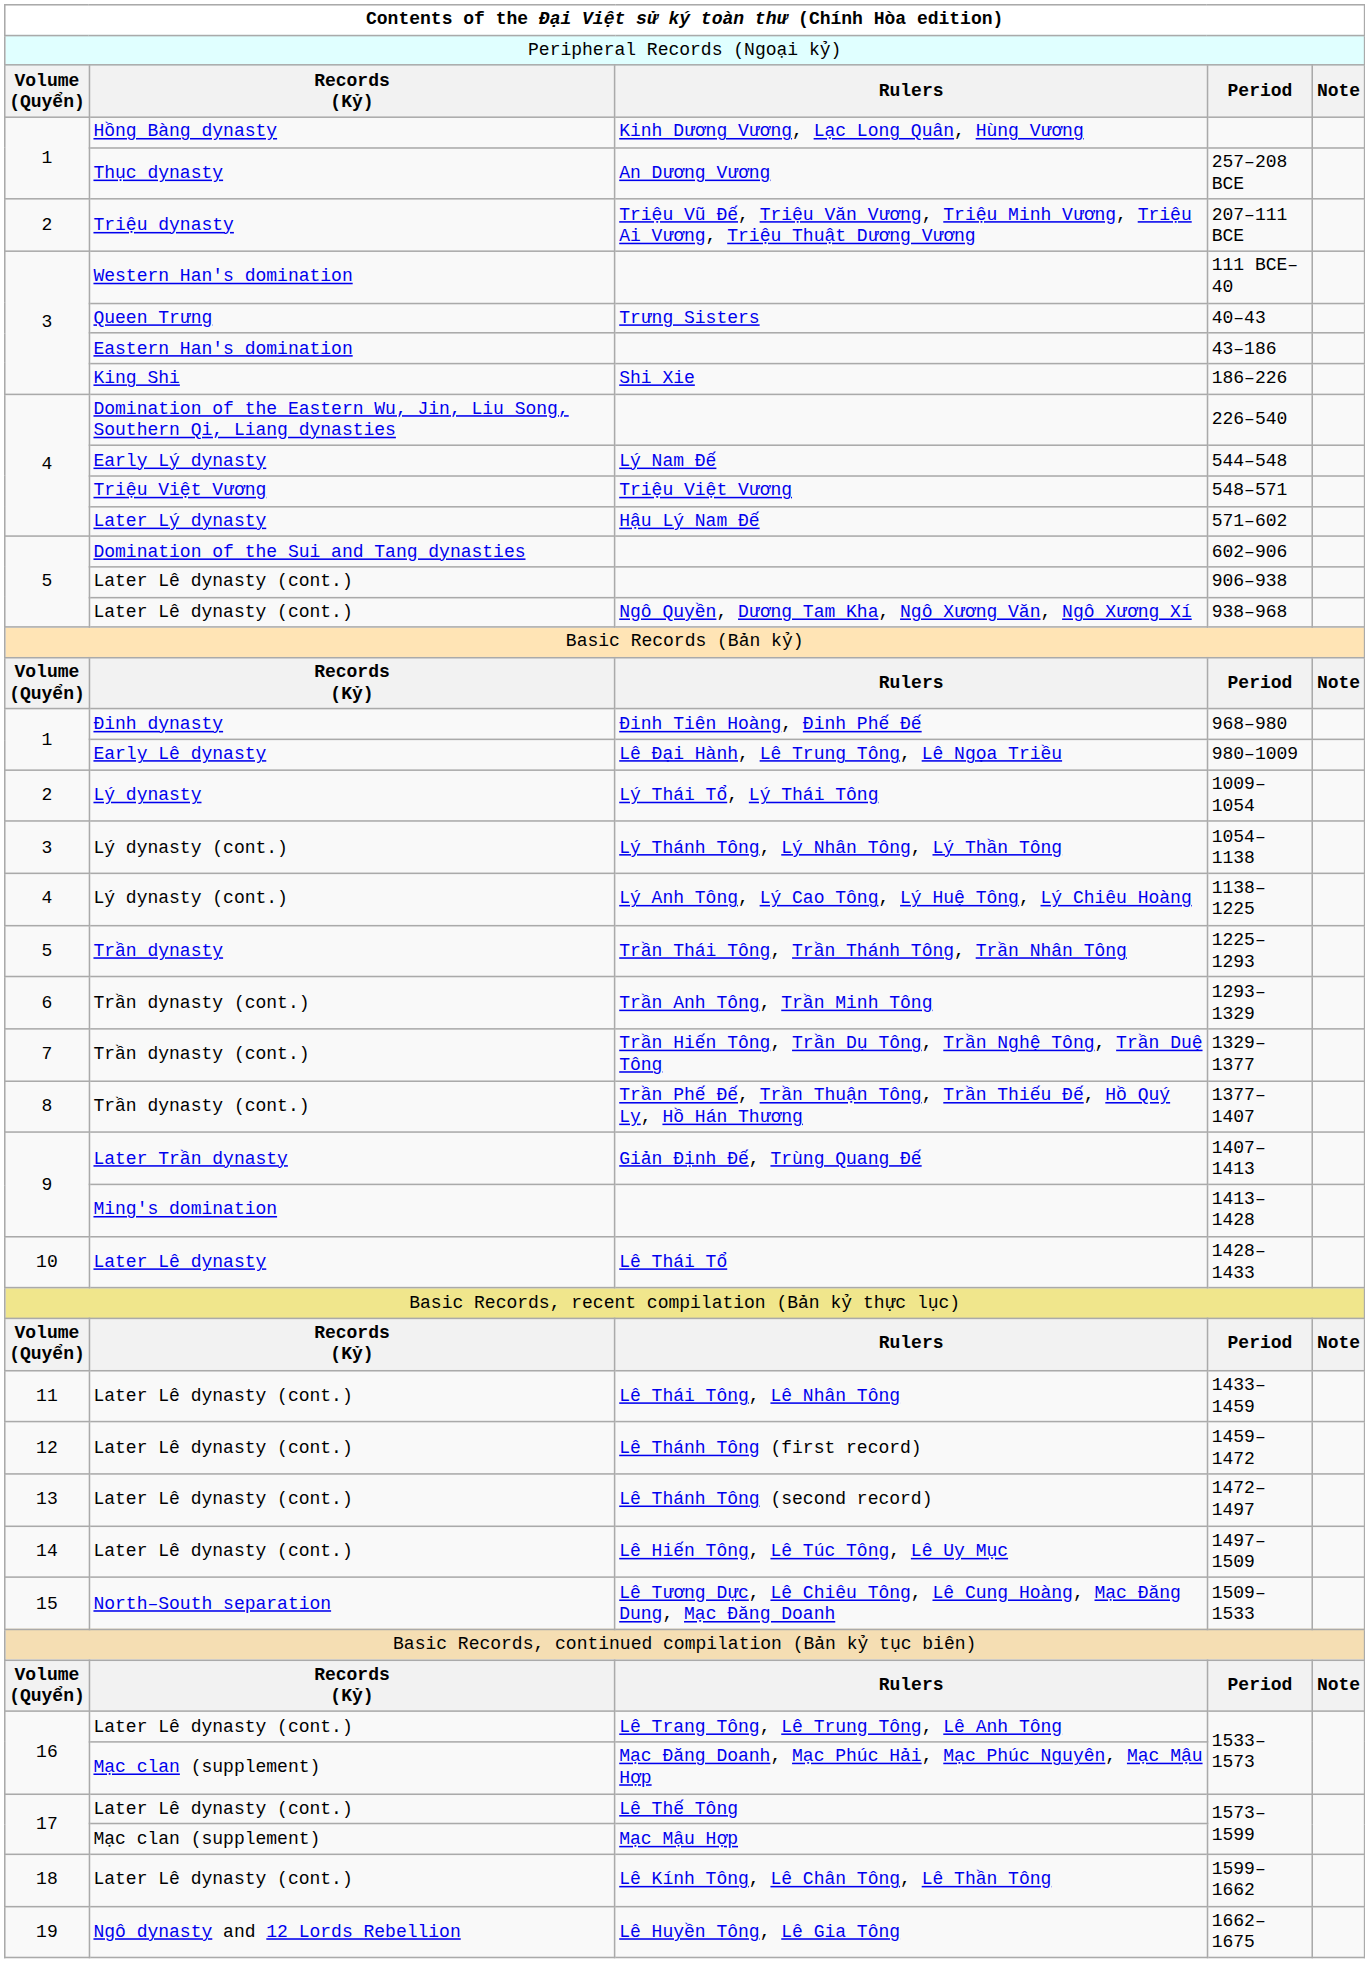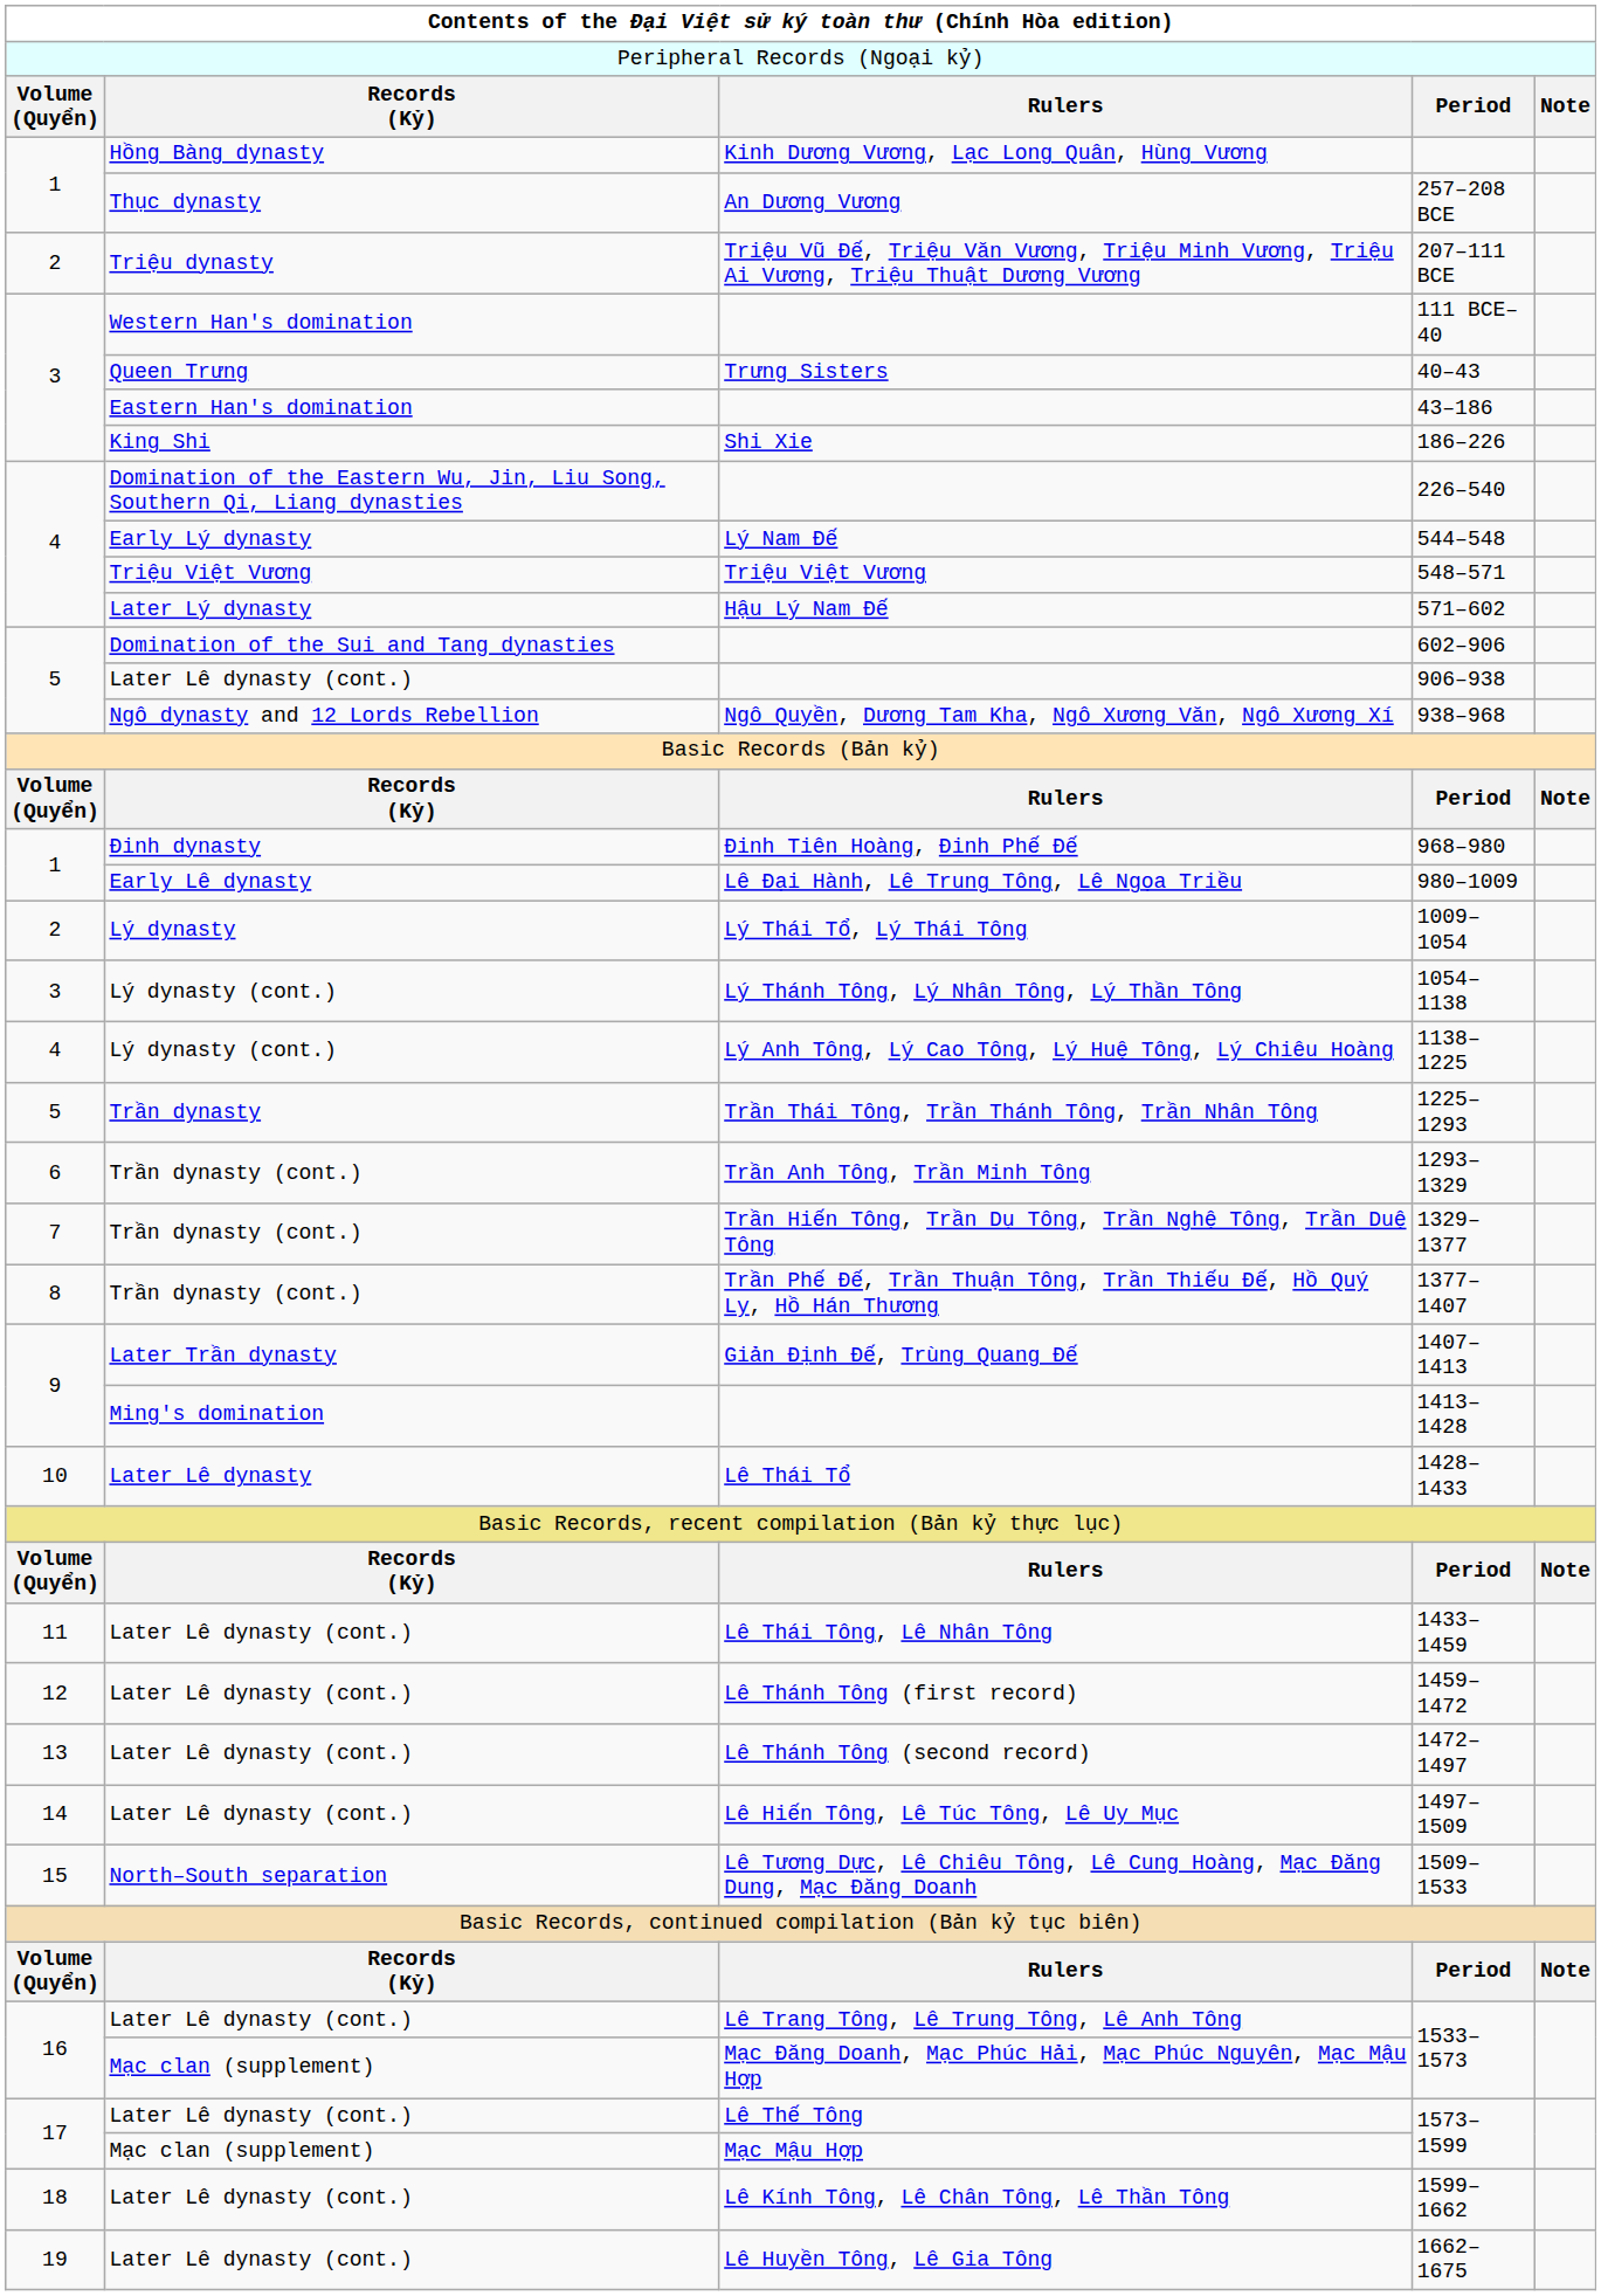 <table class="wikitable collapsible collapsed" style="clear:none; font-size:90%; padding:0 auto; width:100%; margin:auto">
 <tr>
 <th colspan=5 align="center" style="background:#FFFFFF">Contents of the <em>Đại Việt sử ký toàn thư</em> (Chính Hòa edition)</th>
 </tr>
 <tr>
 <td colspan=5 align="center" style="background:#E0FFFF">Peripheral Records (Ngoại kỷ)</td>
 </tr>
 <tr>
 <th>Volume<br>(Quyển)</th>
 <th>Records<br>(Kỷ)</th>
 <th>Rulers</th>
 <th>Period</th>
 <th>Note</th>
 </tr>
 <tr>
 <td rowspan=2 align=center>1</td>
 <td><a href='#'>Hồng Bàng dynasty</a></td>
 <td><a href='#'>Kinh Dương Vương</a>, <a href='#'>Lạc Long Quân</a>, <a href='#'>Hùng Vương</a></td>
 <td></td>
 <td></td>
 </tr>
 <tr>
 <td><a href='#'>Thục dynasty</a></td>
 <td><a href='#'>An Dương Vương</a></td>
 <td>257–208 BCE</td>
 <td></td>
 </tr>
 <tr>
 <td align=center>2</td>
 <td><a href='#'>Triệu dynasty</a></td>
 <td><a href='#'>Triệu Vũ Đế</a>, <a href='#'>Triệu Văn Vương</a>, <a href='#'>Triệu Minh Vương</a>, <a href='#'>Triệu Ai Vương</a>, <a href='#'>Triệu Thuật Dương Vương</a></td>
 <td>207–111 BCE</td>
 <td></td>
 </tr>
 <tr>
 <td rowspan=4 align=center>3</td>
 <td><a href='#'>Western Han's domination</a></td>
 <td></td>
 <td>111 BCE–40</td>
 <td></td>
 </tr>
 <tr>
 <td><a href='#'>Queen Trưng</a></td>
 <td><a href='#'>Trưng Sisters</a></td>
 <td>40–43</td>
 <td></td>
 </tr>
 <tr>
 <td><a href='#'>Eastern Han's domination</a></td>
 <td></td>
 <td>43–186</td>
 <td></td>
 </tr>
 <tr>
 <td><a href='#'>King Shi</a></td>
 <td><a href='#'>Shi Xie</a></td>
 <td>186–226</td>
 <td></td>
 </tr>
 <tr>
 <td rowspan=4 align=center>4</td>
 <td><a href='#'>Domination of the Eastern Wu, Jin, Liu Song, Southern Qi, Liang dynasties</a></td>
 <td></td>
 <td>226–540</td>
 <td></td>
 </tr>
 <tr>
 <td><a href='#'>Early Lý dynasty</a></td>
 <td><a href='#'>Lý Nam Đế</a></td>
 <td>544–548</td>
 <td></td>
 </tr>
 <tr>
 <td><a href='#'>Triệu Việt Vương</a></td>
 <td><a href='#'>Triệu Việt Vương</a></td>
 <td>548–571</td>
 <td></td>
 </tr>
 <tr>
 <td><a href='#'>Later Lý dynasty</a></td>
 <td><a href='#'>Hậu Lý Nam Đế</a></td>
 <td>571–602</td>
 <td></td>
 </tr>
 <tr>
 <td rowspan=3 align=center>5</td>
 <td><a href='#'>Domination of the Sui and Tang dynasties</a></td>
 <td></td>
 <td>602–906</td>
 <td></td>
 </tr>
 <tr>
 <td>Later Lê dynasty (cont.)</td>
 <td></td>
 <td>906–938</td>
 <td></td>
 </tr>
 <tr>
-<td>Later Lê dynasty (cont.)</td>
+<td><a href='#'>Ngô dynasty</a> and <a href='#'>12 Lords Rebellion</a></td>
 <td><a href='#'>Ngô Quyền</a>, <a href='#'>Dương Tam Kha</a>, <a href='#'>Ngô Xương Văn</a>, <a href='#'>Ngô Xương Xí</a></td>
 <td>938–968</td>
 <td></td>
 </tr>
 <tr>
 <td colspan=5 align="center" style="background:#FFE4B5">Basic Records (Bản kỷ)</td>
 </tr>
 <tr>
 <th>Volume<br>(Quyển)</th>
 <th>Records<br>(Kỷ)</th>
 <th>Rulers</th>
 <th>Period</th>
 <th>Note</th>
 </tr>
 <tr>
 <td rowspan=2 align=center>1</td>
 <td><a href='#'>Đinh dynasty</a></td>
 <td><a href='#'>Đinh Tiên Hoàng</a>, <a href='#'>Đinh Phế Đế</a></td>
 <td>968–980</td>
 <td></td>
 </tr>
 <tr>
 <td><a href='#'>Early Lê dynasty</a></td>
 <td><a href='#'>Lê Đại Hành</a>, <a href='#'>Lê Trung Tông</a>, <a href='#'>Lê Ngọa Triều</a></td>
 <td>980–1009</td>
 <td></td>
 </tr>
 <tr>
 <td align=center>2</td>
 <td><a href='#'>Lý dynasty</a></td>
 <td><a href='#'>Lý Thái Tổ</a>, <a href='#'>Lý Thái Tông</a></td>
 <td>1009–1054</td>
 <td></td>
 </tr>
 <tr>
 <td align=center>3</td>
 <td>Lý dynasty (cont.)</td>
 <td><a href='#'>Lý Thánh Tông</a>, <a href='#'>Lý Nhân Tông</a>, <a href='#'>Lý Thần Tông</a></td>
 <td>1054–1138</td>
 <td></td>
 </tr>
 <tr>
 <td align=center>4</td>
 <td>Lý dynasty (cont.)</td>
 <td><a href='#'>Lý Anh Tông</a>, <a href='#'>Lý Cao Tông</a>, <a href='#'>Lý Huệ Tông</a>, <a href='#'>Lý Chiêu Hoàng</a></td>
 <td>1138–1225</td>
 <td></td>
 </tr>
 <tr>
 <td align=center>5</td>
 <td><a href='#'>Trần dynasty</a></td>
 <td><a href='#'>Trần Thái Tông</a>, <a href='#'>Trần Thánh Tông</a>, <a href='#'>Trần Nhân Tông</a></td>
 <td>1225–1293</td>
 <td></td>
 </tr>
 <tr>
 <td align=center>6</td>
 <td>Trần dynasty (cont.)</td>
 <td><a href='#'>Trần Anh Tông</a>, <a href='#'>Trần Minh Tông</a></td>
 <td>1293–1329</td>
 <td></td>
 </tr>
 <tr>
 <td align=center>7</td>
 <td>Trần dynasty (cont.)</td>
 <td><a href='#'>Trần Hiến Tông</a>, <a href='#'>Trần Dụ Tông</a>, <a href='#'>Trần Nghệ Tông</a>, <a href='#'>Trần Duệ Tông</a></td>
 <td>1329–1377</td>
 <td></td>
 </tr>
 <tr>
 <td align=center>8</td>
 <td>Trần dynasty (cont.)</td>
 <td><a href='#'>Trần Phế Đế</a>, <a href='#'>Trần Thuận Tông</a>, <a href='#'>Trần Thiếu Đế</a>, <a href='#'>Hồ Quý Ly</a>, <a href='#'>Hồ Hán Thương</a></td>
 <td>1377–1407</td>
 <td></td>
 </tr>
 <tr>
 <td rowspan=2 align=center>9</td>
 <td><a href='#'>Later Trần dynasty</a></td>
 <td><a href='#'>Giản Định Đế</a>, <a href='#'>Trùng Quang Đế</a></td>
 <td>1407–1413</td>
 <td></td>
 </tr>
 <tr>
 <td><a href='#'>Ming's domination</a></td>
 <td></td>
 <td>1413–1428</td>
 <td></td>
 </tr>
 <tr>
 <td align=center>10</td>
 <td><a href='#'>Later Lê dynasty</a></td>
 <td><a href='#'>Lê Thái Tổ</a></td>
 <td>1428–1433</td>
 <td></td>
 </tr>
 <tr>
 <td colspan=5 align="center" style="background:#F0E68C">Basic Records, recent compilation (Bản kỷ thực lục)</td>
 </tr>
 <tr>
 <th>Volume<br>(Quyển)</th>
 <th>Records<br>(Kỷ)</th>
 <th>Rulers</th>
 <th>Period</th>
 <th>Note</th>
 </tr>
 <tr>
 <td align=center>11</td>
 <td>Later Lê dynasty (cont.)</td>
 <td><a href='#'>Lê Thái Tông</a>, <a href='#'>Lê Nhân Tông</a></td>
 <td>1433–1459</td>
 <td></td>
 </tr>
 <tr>
 <td align=center>12</td>
 <td>Later Lê dynasty (cont.)</td>
 <td><a href='#'>Lê Thánh Tông</a> (first record)</td>
 <td>1459–1472</td>
 <td></td>
 </tr>
 <tr>
 <td align=center>13</td>
 <td>Later Lê dynasty (cont.)</td>
 <td><a href='#'>Lê Thánh Tông</a> (second record)</td>
 <td>1472–1497</td>
 <td></td>
 </tr>
 <tr>
 <td align=center>14</td>
 <td>Later Lê dynasty (cont.)</td>
 <td><a href='#'>Lê Hiến Tông</a>, <a href='#'>Lê Túc Tông</a>, <a href='#'>Lê Uy Mục</a></td>
 <td>1497–1509</td>
 <td></td>
 </tr>
 <tr>
 <td align=center>15</td>
 <td><a href='#'>North–South separation</a></td>
 <td><a href='#'>Lê Tương Dực</a>, <a href='#'>Lê Chiêu Tông</a>, <a href='#'>Lê Cung Hoàng</a>, <a href='#'>Mạc Đăng Dung</a>, <a href='#'>Mạc Đăng Doanh</a></td>
 <td>1509–1533</td>
 <td></td>
 </tr>
 <tr>
 <td colspan=5 align="center" style="background:#F5DEB3">Basic Records, continued compilation (Bản kỷ tục biên)</td>
 </tr>
 <tr>
 <th>Volume<br>(Quyển)</th>
 <th>Records<br>(Kỷ)</th>
 <th>Rulers</th>
 <th>Period</th>
 <th>Note</th>
 </tr>
 <tr>
 <td rowspan=2 align=center>16</td>
 <td>Later Lê dynasty (cont.)</td>
 <td><a href='#'>Lê Trang Tông</a>, <a href='#'>Lê Trung Tông</a>, <a href='#'>Lê Anh Tông</a></td>
 <td rowspan=2>1533–1573</td>
 <td rowspan=2></td>
 </tr>
 <tr>
 <td><a href='#'>Mạc clan</a> (supplement)</td>
 <td><a href='#'>Mạc Đăng Doanh</a>, <a href='#'>Mạc Phúc Hải</a>, <a href='#'>Mạc Phúc Nguyên</a>, <a href='#'>Mạc Mậu Hợp</a></td>
 </tr>
 <tr>
 <td rowspan=2 align=center>17</td>
 <td>Later Lê dynasty (cont.)</td>
 <td><a href='#'>Lê Thế Tông</a></td>
 <td rowspan=2>1573–1599</td>
 <td rowspan=2></td>
 </tr>
 <tr>
 <td>Mạc clan (supplement)</td>
 <td><a href='#'>Mạc Mậu Hợp</a></td>
 </tr>
 <tr>
 <td align=center>18</td>
 <td>Later Lê dynasty (cont.)</td>
 <td><a href='#'>Lê Kính Tông</a>, <a href='#'>Lê Chân Tông</a>, <a href='#'>Lê Thần Tông</a></td>
 <td>1599–1662</td>
 <td></td>
 </tr>
 <tr>
 <td align=center>19</td>
-<td><a href='#'>Ngô dynasty</a> and <a href='#'>12 Lords Rebellion</a></td>
+<td>Later Lê dynasty (cont.)</td>
 <td><a href='#'>Lê Huyền Tông</a>, <a href='#'>Lê Gia Tông</a></td>
 <td>1662–1675</td>
 <td></td>
 </tr>
 </table>
